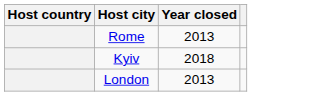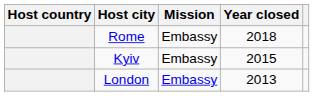 <table class="wikitable plainrowheaders" style="text-align:center;">
 <tr>
 <th scope="col">Host country</th>
 <th scope="col">Host city</th>
+<th scope="col">Mission</th>
 <th scope="col">Year closed</th>
 <th scope="col"></th>
 </tr>
 <tr>
 <th scope="row"></th>
 <td><a href='#'>Rome</a></td>
-<td>2013</td>
+<td>Embassy</td>
+<td>2018</td>
 <td></td>
 </tr>
 <tr>
 <th scope="row"></th>
 <td><a href='#'>Kyiv</a></td>
-<td>2018</td>
+<td>Embassy</td>
+<td>2015</td>
 <td></td>
 </tr>
 <tr>
 <th scope="row"></th>
 <td><a href='#'>London</a></td>
+<td><a href='#'>Embassy</a></td>
 <td>2013</td>
 <td></td>
 </tr>
 </table>
